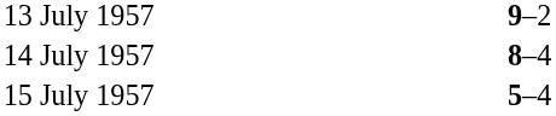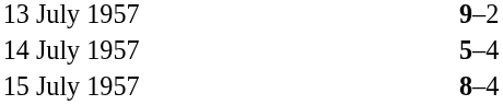 <table style="text-align:center" width=500>
 <tr>
 <th width=30%></th>
 <th width=30%></th>
 <th width=10%></th>
 <th width=30%></th>
 <th width=10%></th>
 </tr>
 <tr>
 <td>13 July 1957</td>
 <td align="right"><strong></strong></td>
 <td><strong>9</strong>–2</td>
 <td align="left"></td>
 </tr>
 <tr>
 <td>14 July 1957</td>
 <td align="right"><strong></strong></td>
-<td><strong>8</strong>–4</td>
+<td><strong>5</strong>–4</td>
 <td align="left"></td>
 </tr>
 <tr>
 <td>15 July 1957</td>
 <td align="right"><strong></strong></td>
-<td><strong>5</strong>–4</td>
+<td><strong>8</strong>–4</td>
 <td align="left"></td>
 </tr>
 </table>
